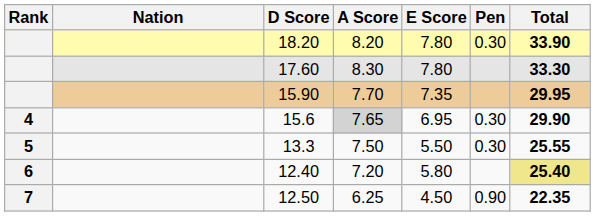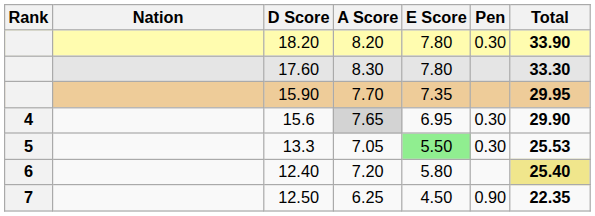 <table class="wikitable sortable" style="text-align:center; font-size:85%">
 <tr>
 <th scope="col" style="width:20px;">Rank</th>
 <th ! scope="col" style="width:170px;">Nation</th>
 <th>D Score</th>
 <th>A Score</th>
 <th>E Score</th>
 <th>Pen</th>
 <th scope="col" style="width:60px;" !>Total</th>
 </tr>
 <tr bgcolor=fffcaf>
 <th scope=row></th>
 <td align=left></td>
 <td>18.20</td>
 <td>8.20</td>
 <td>7.80</td>
 <td>0.30</td>
 <td><strong>33.90</strong></td>
 </tr>
 <tr bgcolor=e5e5e5>
 <th scope=row></th>
 <td align=left></td>
 <td>17.60</td>
 <td>8.30</td>
 <td>7.80</td>
 <td></td>
 <td><strong>33.30</strong></td>
 </tr>
 <tr bgcolor=eecc99>
 <th scope=row></th>
 <td align=left></td>
 <td>15.90</td>
 <td>7.70</td>
 <td>7.35</td>
 <td></td>
 <td><strong>29.95</strong></td>
 </tr>
 <tr>
 <th scope=row>4</th>
 <td align=left></td>
 <td>15.6</td>
 <td style="background: lightgrey;">7.65</td>
 <td>6.95</td>
 <td>0.30</td>
 <td><strong>29.90</strong></td>
 </tr>
 <tr>
 <th scope=row>5</th>
 <td align=left></td>
 <td>13.3</td>
-<td>7.50</td>
-<td>5.50</td>
+<td>7.05</td>
+<td style="background: lightgreen;">5.50</td>
 <td>0.30</td>
-<td><strong>25.55</strong></td>
+<td><strong>25.53</strong></td>
 </tr>
 <tr>
 <th scope=row>6</th>
 <td align=left></td>
 <td>12.40</td>
 <td>7.20</td>
 <td>5.80</td>
 <td></td>
 <td style="background: khaki;"><strong>25.40</strong></td>
 </tr>
 <tr>
 <th scope=row>7</th>
 <td align=left></td>
 <td>12.50</td>
 <td>6.25</td>
 <td>4.50</td>
 <td>0.90</td>
 <td><strong>22.35</strong></td>
 </tr>
 </table>
